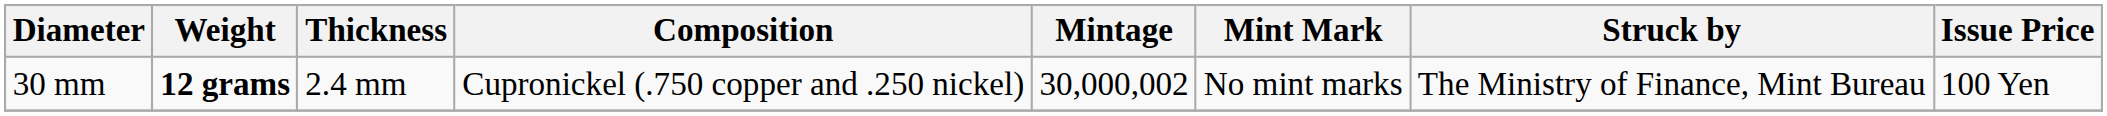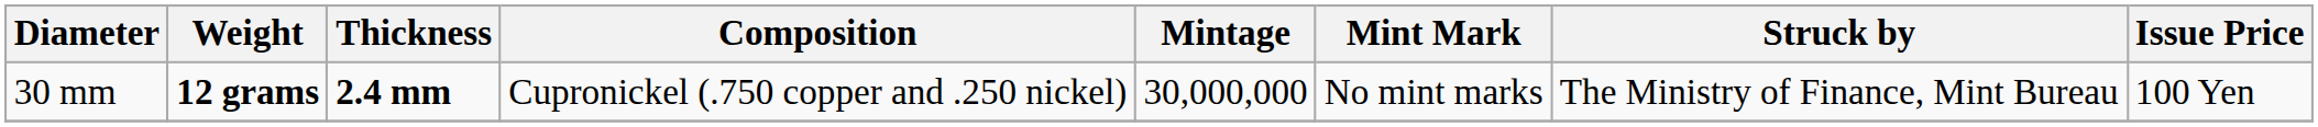 <table class="wikitable">
 <tr>
 <th>Diameter</th>
 <th>Weight</th>
 <th>Thickness</th>
 <th>Composition</th>
 <th>Mintage</th>
 <th>Mint Mark</th>
 <th>Struck by</th>
 <th>Issue Price</th>
 </tr>
 <tr>
 <td>30 mm</td>
 <td><strong>12 grams</strong></td>
-<td>2.4 mm</td>
+<td><strong>2.4 mm</strong></td>
 <td>Cupronickel (.750 copper and .250 nickel)</td>
-<td>30,000,002</td>
+<td>30,000,000</td>
 <td>No mint marks</td>
 <td>The Ministry of Finance, Mint Bureau</td>
 <td>100 Yen</td>
 </tr>
 <tr>
 </tr>
 </table>
